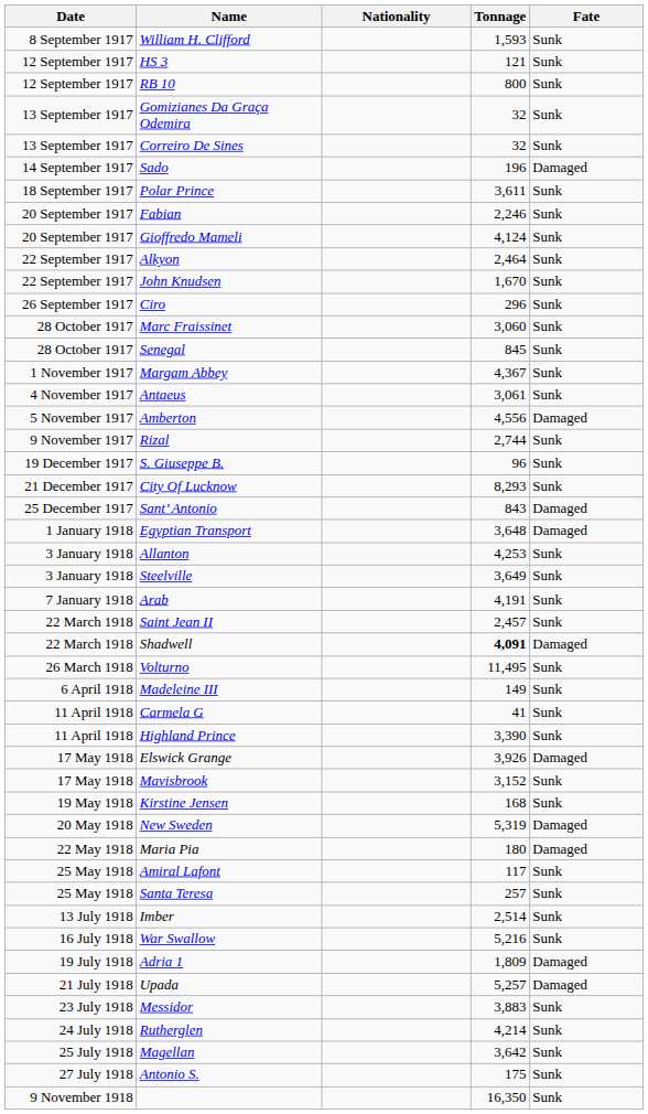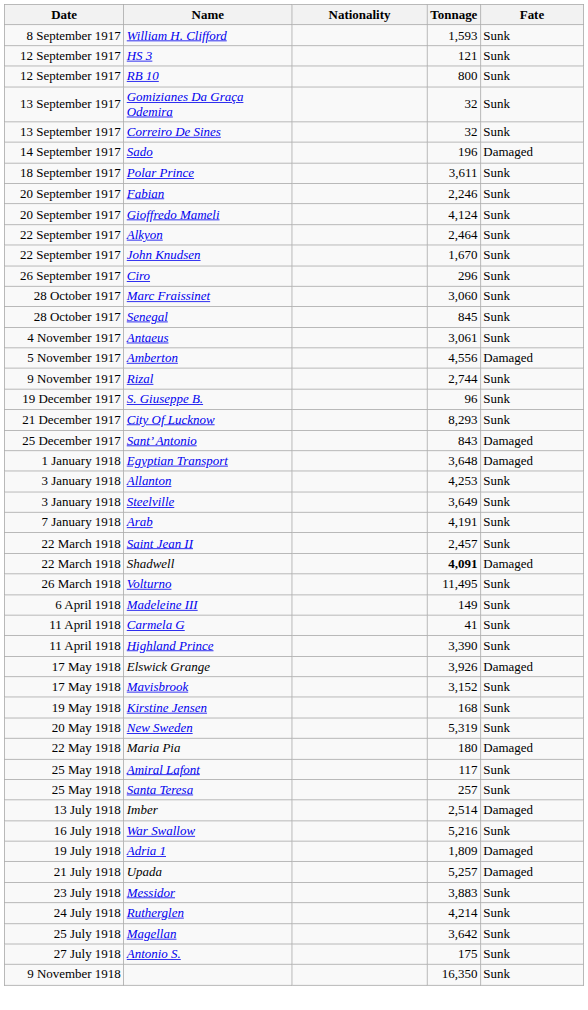 <table class="wikitable sortable">
 <tr>
 <th width="140px">Date</th>
 <th width="200px">Name</th>
 <th width="160px">Nationality</th>
 <th width="25px">Tonnage</th>
 <th width="120px">Fate</th>
 </tr>
 <tr>
 <td align="right">8 September 1917</td>
 <td align="left"><a href='#'><em>William H. Clifford</em></a></td>
 <td align="left"></td>
 <td align="right">1,593</td>
 <td align="left">Sunk</td>
 </tr>
 <tr>
 <td align="right">12 September 1917</td>
 <td align="left"><a href='#'><em>HS 3</em></a></td>
 <td align="left"></td>
 <td align="right">121</td>
 <td align="left">Sunk</td>
 </tr>
 <tr>
 <td align="right">12 September 1917</td>
 <td align="left"><a href='#'><em>RB 10</em></a></td>
 <td align="left"></td>
 <td align="right">800</td>
 <td align="left">Sunk</td>
 </tr>
 <tr>
 <td align="right">13 September 1917</td>
 <td align="left"><a href='#'><em>Gomizianes Da Graça Odemira</em></a></td>
 <td align="left"></td>
 <td align="right">32</td>
 <td align="left">Sunk</td>
 </tr>
 <tr>
 <td align="right">13 September 1917</td>
 <td align="left"><a href='#'><em>Correiro De Sines</em></a></td>
 <td align="left"></td>
 <td align="right">32</td>
 <td align="left">Sunk</td>
 </tr>
 <tr>
 <td align="right">14 September 1917</td>
 <td align="left"><a href='#'><em>Sado</em></a></td>
 <td align="left"></td>
 <td align="right">196</td>
 <td align="left">Damaged</td>
 </tr>
 <tr>
 <td align="right">18 September 1917</td>
 <td align="left"><a href='#'><em>Polar Prince</em></a></td>
 <td align="left"></td>
 <td align="right">3,611</td>
 <td align="left">Sunk</td>
 </tr>
 <tr>
 <td align="right">20 September 1917</td>
 <td align="left"><a href='#'><em>Fabian</em></a></td>
 <td align="left"></td>
 <td align="right">2,246</td>
 <td align="left">Sunk</td>
 </tr>
 <tr>
 <td align="right">20 September 1917</td>
 <td align="left"><a href='#'><em>Gioffredo Mameli</em></a></td>
 <td align="left"></td>
 <td align="right">4,124</td>
 <td align="left">Sunk</td>
 </tr>
 <tr>
 <td align="right">22 September 1917</td>
 <td align="left"><a href='#'><em>Alkyon</em></a></td>
 <td align="left"></td>
 <td align="right">2,464</td>
 <td align="left">Sunk</td>
 </tr>
 <tr>
 <td align="right">22 September 1917</td>
 <td align="left"><a href='#'><em>John Knudsen</em></a></td>
 <td align="left"></td>
 <td align="right">1,670</td>
 <td align="left">Sunk</td>
 </tr>
 <tr>
 <td align="right">26 September 1917</td>
 <td align="left"><a href='#'><em>Ciro</em></a></td>
 <td align="left"></td>
 <td align="right">296</td>
 <td align="left">Sunk</td>
 </tr>
 <tr>
 <td align="right">28 October 1917</td>
 <td align="left"><a href='#'><em>Marc Fraissinet</em></a></td>
 <td align="left"></td>
 <td align="right">3,060</td>
 <td align="left">Sunk</td>
 </tr>
 <tr>
 <td align="right">28 October 1917</td>
 <td align="left"><a href='#'><em>Senegal</em></a></td>
 <td align="left"></td>
 <td align="right">845</td>
-<td align="left">Sunk</td>
-</tr>
-<tr>
-<td align="right">1 November 1917</td>
-<td align="left"><a href='#'><em>Margam Abbey</em></a></td>
-<td align="left"></td>
-<td align="right">4,367</td>
 <td align="left">Sunk</td>
 </tr>
 <tr>
 <td align="right">4 November 1917</td>
 <td align="left"><a href='#'><em>Antaeus</em></a></td>
 <td align="left"></td>
 <td align="right">3,061</td>
 <td align="left">Sunk</td>
 </tr>
 <tr>
 <td align="right">5 November 1917</td>
 <td align="left"><a href='#'><em>Amberton</em></a></td>
 <td align="left"></td>
 <td align="right">4,556</td>
 <td align="left">Damaged</td>
 </tr>
 <tr>
 <td align="right">9 November 1917</td>
 <td align="left"><a href='#'><em>Rizal</em></a></td>
 <td align="left"></td>
 <td align="right">2,744</td>
 <td align="left">Sunk</td>
 </tr>
 <tr>
 <td align="right">19 December 1917</td>
 <td align="left"><a href='#'><em>S. Giuseppe B.</em></a></td>
 <td align="left"></td>
 <td align="right">96</td>
 <td align="left">Sunk</td>
 </tr>
 <tr>
 <td align="right">21 December 1917</td>
 <td align="left"><a href='#'><em>City Of Lucknow</em></a></td>
 <td align="left"></td>
 <td align="right">8,293</td>
 <td align="left">Sunk</td>
 </tr>
 <tr>
 <td align="right">25 December 1917</td>
 <td align="left"><a href='#'><em>Sant’ Antonio</em></a></td>
 <td align="left"></td>
 <td align="right">843</td>
 <td align="left">Damaged</td>
 </tr>
 <tr>
 <td align="right">1 January 1918</td>
 <td align="left"><a href='#'><em>Egyptian Transport</em></a></td>
 <td align="left"></td>
 <td align="right">3,648</td>
 <td align="left">Damaged</td>
 </tr>
 <tr>
 <td align="right">3 January 1918</td>
 <td align="left"><a href='#'><em>Allanton</em></a></td>
 <td align="left"></td>
 <td align="right">4,253</td>
 <td align="left">Sunk</td>
 </tr>
 <tr>
 <td align="right">3 January 1918</td>
 <td align="left"><a href='#'><em>Steelville</em></a></td>
 <td align="left"></td>
 <td align="right">3,649</td>
 <td align="left">Sunk</td>
 </tr>
 <tr>
 <td align="right">7 January 1918</td>
 <td align="left"><a href='#'><em>Arab</em></a></td>
 <td align="left"></td>
 <td align="right">4,191</td>
 <td align="left">Sunk</td>
 </tr>
 <tr>
 <td align="right">22 March 1918</td>
 <td align="left"><a href='#'><em>Saint Jean II</em></a></td>
 <td align="left"></td>
 <td align="right">2,457</td>
 <td align="left">Sunk</td>
 </tr>
 <tr>
 <td align="right">22 March 1918</td>
 <td align="left"><em>Shadwell</em></td>
 <td align="left"></td>
 <td align="right"><strong>4,091</strong></td>
 <td align="left">Damaged</td>
 </tr>
 <tr>
 <td align="right">26 March 1918</td>
 <td align="left"><a href='#'><em>Volturno</em></a></td>
 <td align="left"></td>
 <td align="right">11,495</td>
 <td align="left">Sunk</td>
 </tr>
 <tr>
 <td align="right">6 April 1918</td>
 <td align="left"><a href='#'><em>Madeleine III</em></a></td>
 <td align="left"></td>
 <td align="right">149</td>
 <td align="left">Sunk</td>
 </tr>
 <tr>
 <td align="right">11 April 1918</td>
 <td align="left"><a href='#'><em>Carmela G</em></a></td>
 <td align="left"></td>
 <td align="right">41</td>
 <td align="left">Sunk</td>
 </tr>
 <tr>
 <td align="right">11 April 1918</td>
 <td align="left"><a href='#'><em>Highland Prince</em></a></td>
 <td align="left"></td>
 <td align="right">3,390</td>
 <td align="left">Sunk</td>
 </tr>
 <tr>
 <td align="right">17 May 1918</td>
 <td align="left"><em>Elswick Grange</em></td>
 <td align="left"></td>
 <td align="right">3,926</td>
 <td align="left">Damaged</td>
 </tr>
 <tr>
 <td align="right">17 May 1918</td>
 <td align="left"><a href='#'><em>Mavisbrook</em></a></td>
 <td align="left"></td>
 <td align="right">3,152</td>
 <td align="left">Sunk</td>
 </tr>
 <tr>
 <td align="right">19 May 1918</td>
 <td align="left"><a href='#'><em>Kirstine Jensen</em></a></td>
 <td align="left"></td>
 <td align="right">168</td>
 <td align="left">Sunk</td>
 </tr>
 <tr>
 <td align="right">20 May 1918</td>
 <td align="left"><a href='#'><em>New Sweden</em></a></td>
 <td align="left"></td>
 <td align="right">5,319</td>
-<td align="left">Damaged</td>
+<td align="left">Sunk</td>
 </tr>
 <tr>
 <td align="right">22 May 1918</td>
 <td align="left"><em>Maria Pia</em></td>
 <td align="left"></td>
 <td align="right">180</td>
 <td align="left">Damaged</td>
 </tr>
 <tr>
 <td align="right">25 May 1918</td>
 <td align="left"><a href='#'><em>Amiral Lafont</em></a></td>
 <td align="left"></td>
 <td align="right">117</td>
 <td align="left">Sunk</td>
 </tr>
 <tr>
 <td align="right">25 May 1918</td>
 <td align="left"><a href='#'><em>Santa Teresa</em></a></td>
 <td align="left"></td>
 <td align="right">257</td>
 <td align="left">Sunk</td>
 </tr>
 <tr>
 <td align="right">13 July 1918</td>
 <td align="left"><em>Imber</em></td>
 <td align="left"></td>
 <td align="right">2,514</td>
-<td align="left">Sunk</td>
+<td align="left">Damaged</td>
 </tr>
 <tr>
 <td align="right">16 July 1918</td>
 <td align="left"><a href='#'><em>War Swallow</em></a></td>
 <td align="left"></td>
 <td align="right">5,216</td>
 <td align="left">Sunk</td>
 </tr>
 <tr>
 <td align="right">19 July 1918</td>
 <td align="left"><a href='#'><em>Adria 1</em></a></td>
 <td align="left"></td>
 <td align="right">1,809</td>
 <td align="left">Damaged</td>
 </tr>
 <tr>
 <td align="right">21 July 1918</td>
 <td align="left"><em>Upada</em></td>
 <td align="left"></td>
 <td align="right">5,257</td>
 <td align="left">Damaged</td>
 </tr>
 <tr>
 <td align="right">23 July 1918</td>
 <td align="left"><a href='#'><em>Messidor</em></a></td>
 <td align="left"></td>
 <td align="right">3,883</td>
 <td align="left">Sunk</td>
 </tr>
 <tr>
 <td align="right">24 July 1918</td>
 <td align="left"><a href='#'><em>Rutherglen</em></a></td>
 <td align="left"></td>
 <td align="right">4,214</td>
 <td align="left">Sunk</td>
 </tr>
 <tr>
 <td align="right">25 July 1918</td>
 <td align="left"><a href='#'><em>Magellan</em></a></td>
 <td align="left"></td>
 <td align="right">3,642</td>
 <td align="left">Sunk</td>
 </tr>
 <tr>
 <td align="right">27 July 1918</td>
 <td align="left"><a href='#'><em>Antonio S.</em></a></td>
 <td align="left"></td>
 <td align="right">175</td>
 <td align="left">Sunk</td>
 </tr>
 <tr>
 <td align="right">9 November 1918</td>
 <td align="left"></td>
 <td align="left"></td>
 <td align="right">16,350</td>
 <td align="left">Sunk</td>
 </tr>
 </table>
